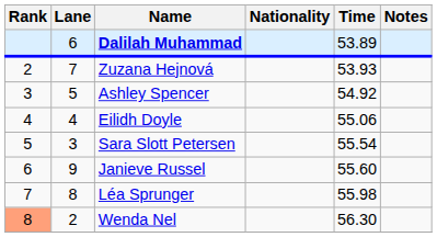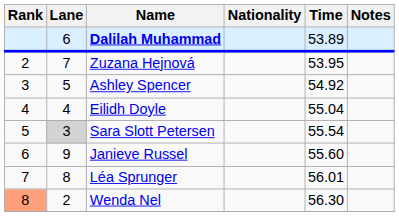 <table class="wikitable sortable" style="text-align:center">
 <tr>
 <th>Rank</th>
 <th>Lane</th>
 <th>Name</th>
 <th>Nationality</th>
 <th>Time</th>
 <th>Notes</th>
 </tr>
 <tr bgcolor=#daefff>
 <td></td>
 <td>6</td>
 <td align=left><strong><a href='#'>Dalilah Muhammad</a></strong></td>
 <td align=left><strong></strong></td>
 <td>53.89</td>
 <td></td>
 </tr>
 <tr style="border-top:3px solid blue;">
 <td>2</td>
 <td>7</td>
 <td align=left><a href='#'>Zuzana Hejnová</a></td>
 <td align=left></td>
-<td>53.93</td>
+<td>53.95</td>
 <td></td>
 </tr>
 <tr>
 <td>3</td>
 <td>5</td>
 <td align=left><a href='#'>Ashley Spencer</a></td>
 <td align=left></td>
 <td>54.92</td>
 <td></td>
 </tr>
 <tr>
 <td>4</td>
 <td>4</td>
 <td align=left><a href='#'>Eilidh Doyle</a></td>
 <td align=left></td>
-<td>55.06</td>
+<td>55.04</td>
 <td></td>
 </tr>
 <tr>
 <td>5</td>
-<td>3</td>
+<td style="background: lightgrey;">3</td>
 <td align=left><a href='#'>Sara Slott Petersen</a></td>
 <td align=left></td>
 <td>55.54</td>
 <td></td>
 </tr>
 <tr>
 <td>6</td>
 <td>9</td>
 <td align=left><a href='#'>Janieve Russel</a></td>
 <td align=left></td>
 <td>55.60</td>
 <td></td>
 </tr>
 <tr>
 <td>7</td>
 <td>8</td>
 <td align=left><a href='#'>Léa Sprunger</a></td>
 <td align=left></td>
-<td>55.98</td>
+<td>56.01</td>
 <td></td>
 </tr>
 <tr>
 <td style="background: lightsalmon;">8</td>
 <td>2</td>
 <td align=left><a href='#'>Wenda Nel</a></td>
 <td align=left></td>
 <td>56.30</td>
 <td></td>
 </tr>
 <tr>
 </tr>
 </table>
